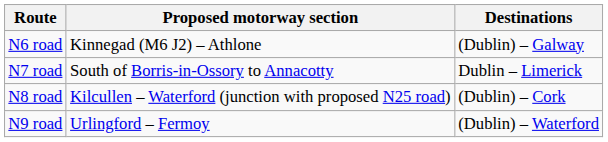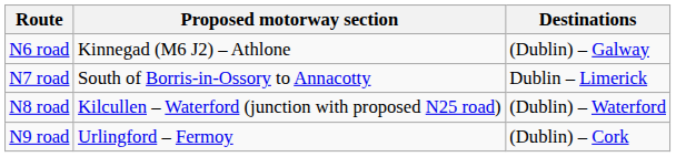 <table class="wikitable">
 <tr>
 <th>Route</th>
 <th>Proposed motorway section</th>
 <th>Destinations</th>
 </tr>
 <tr>
 <td><a href='#'>N6 road</a></td>
 <td>Kinnegad (M6 J2) – Athlone</td>
 <td>(Dublin) – <a href='#'>Galway</a></td>
 </tr>
 <tr>
 <td><a href='#'>N7 road</a></td>
 <td>South of <a href='#'>Borris-in-Ossory</a> to <a href='#'>Annacotty</a></td>
 <td>Dublin – <a href='#'>Limerick</a></td>
 </tr>
 <tr>
 <td><a href='#'>N8 road</a></td>
 <td><a href='#'>Kilcullen</a> – <a href='#'>Waterford</a> (junction with proposed <a href='#'>N25 road</a>)</td>
-<td>(Dublin) – <a href='#'>Cork</a></td>
+<td>(Dublin) – <a href='#'>Waterford</a></td>
 </tr>
 <tr>
 <td><a href='#'>N9 road</a></td>
 <td><a href='#'>Urlingford</a> – <a href='#'>Fermoy</a></td>
-<td>(Dublin) – <a href='#'>Waterford</a></td>
+<td>(Dublin) – <a href='#'>Cork</a></td>
 </tr>
 </table>
